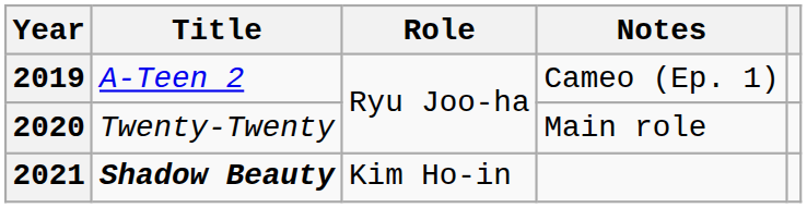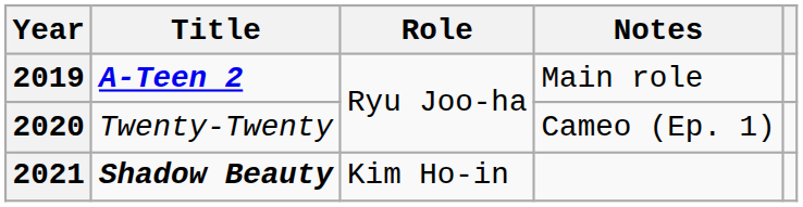 <table class="wikitable plainrowheaders sortable">
 <tr>
 <th scope="col">Year</th>
 <th scope="col">Title</th>
 <th scope="col">Role</th>
 <th scope="col">Notes</th>
 <th scope="col" class="unsortable"></th>
 </tr>
 <tr>
 <th scope="row">2019</th>
-<td><em><a href='#'>A-Teen 2</a></em></td>
+<td><strong><em><a href='#'>A-Teen 2</a></em></strong></td>
 <td rowspan="2">Ryu Joo-ha</td>
-<td>Cameo (Ep. 1)</td>
+<td>Main role</td>
 <td style="text-align:center"></td>
 </tr>
 <tr>
 <th scope="row">2020</th>
 <td><em>Twenty-Twenty</em></td>
-<td>Main role</td>
+<td>Cameo (Ep. 1)</td>
 <td style="text-align:center"></td>
 </tr>
 <tr>
 <th scope="row">2021</th>
 <td><strong><em>Shadow Beauty</em></strong></td>
 <td>Kim Ho-in</td>
 <td></td>
 <td style="text-align:center"></td>
 </tr>
 </table>
